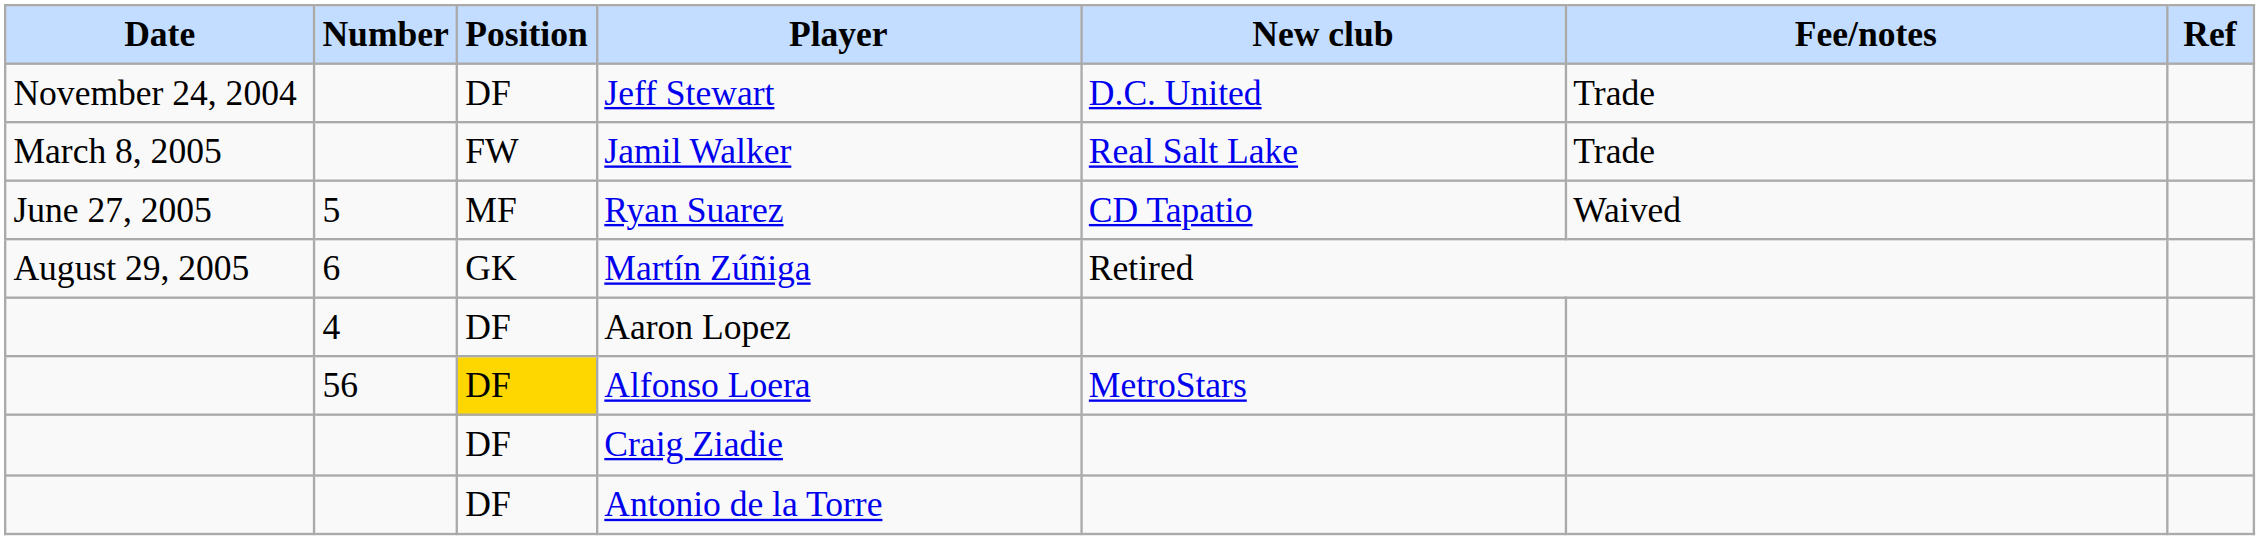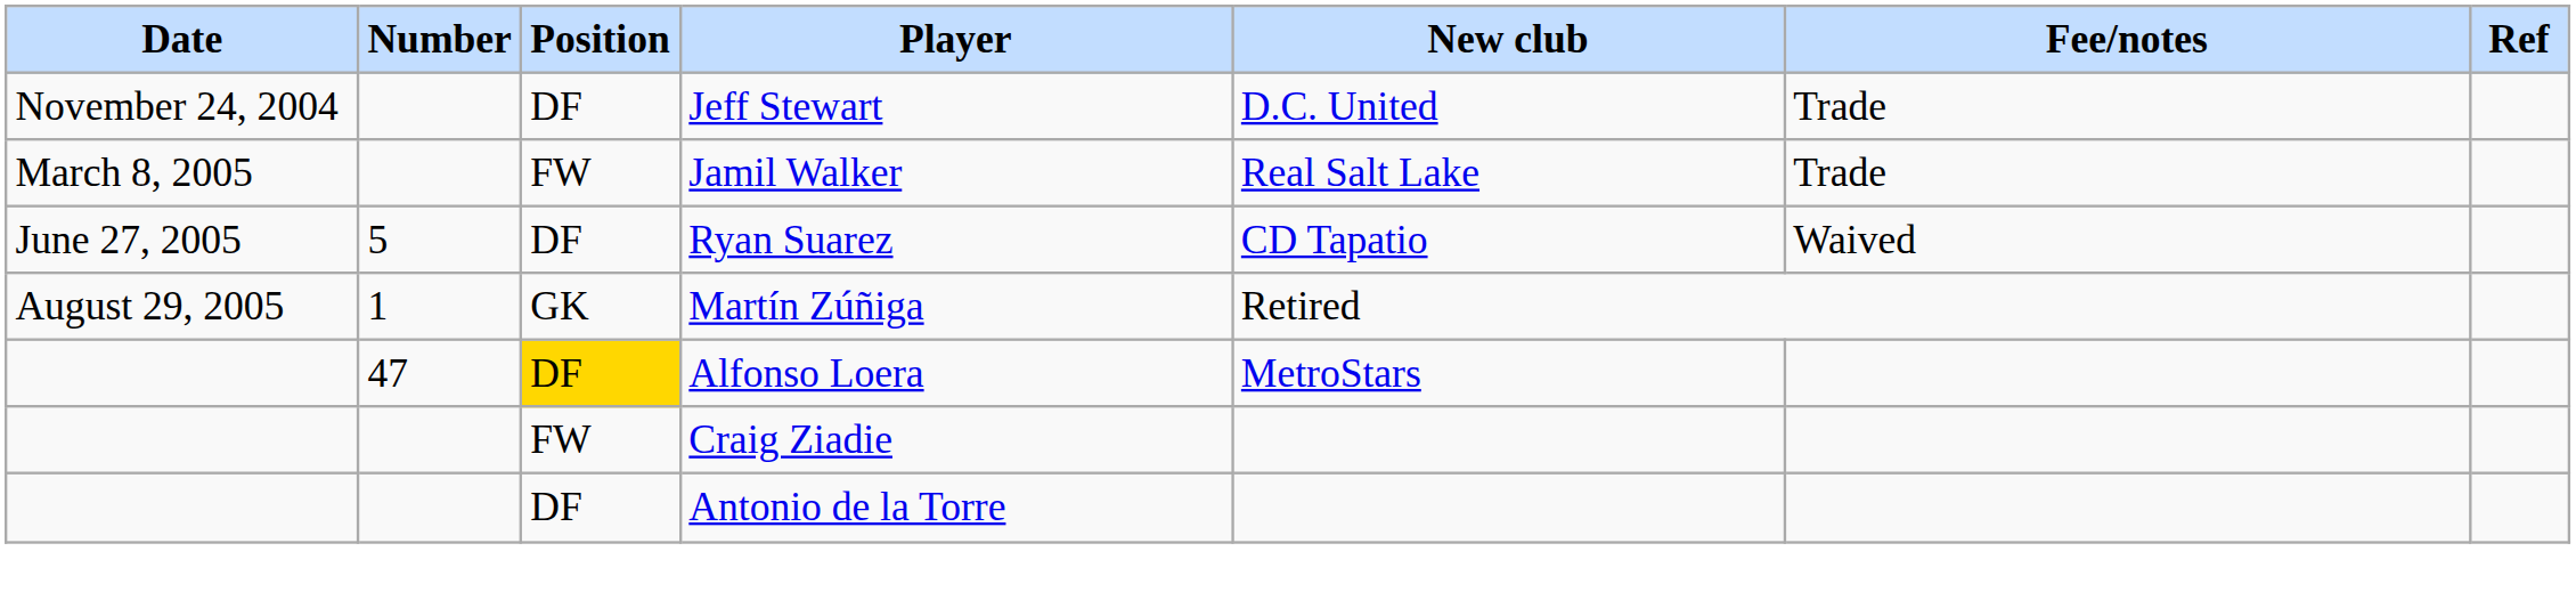 <table class="wikitable" style="text-align:left; font-size:95%;">
 <tr>
 <th style="background:#c2ddff; width:125px;">Date</th>
 <th style="background:#c2ddff; width:50px;">Number</th>
 <th style="background:#c2ddff; width:50px;">Position</th>
 <th style="background:#c2ddff; width:200px;">Player</th>
 <th style="background:#c2ddff; width:200px;">New club</th>
 <th style="background:#c2ddff; width:250px;">Fee/notes</th>
 <th style="background:#c2ddff; width:30px;">Ref</th>
 </tr>
 <tr>
 <td>November 24, 2004</td>
 <td></td>
 <td>DF</td>
 <td> <a href='#'>Jeff Stewart</a></td>
 <td><a href='#'>D.C. United</a></td>
 <td>Trade</td>
 <td></td>
 </tr>
 <tr>
 <td>March 8, 2005</td>
 <td></td>
 <td>FW</td>
 <td> <a href='#'>Jamil Walker</a></td>
 <td><a href='#'>Real Salt Lake</a></td>
 <td>Trade</td>
 <td></td>
 </tr>
 <tr>
 <td>June 27, 2005</td>
 <td>5</td>
-<td>MF</td>
+<td>DF</td>
 <td> <a href='#'>Ryan Suarez</a></td>
 <td> <a href='#'>CD Tapatio</a></td>
 <td>Waived</td>
 <td></td>
 </tr>
 <tr>
 <td>August 29, 2005</td>
-<td>6</td>
+<td>1</td>
 <td>GK</td>
 <td> <a href='#'>Martín Zúñiga</a></td>
 <td colspan="2">Retired</td>
 <td></td>
 </tr>
 <tr>
 <td></td>
-<td>4</td>
-<td>DF</td>
-<td> Aaron Lopez</td>
-<td></td>
-<td></td>
-<td></td>
-</tr>
-<tr>
-<td></td>
-<td>56</td>
+<td>47</td>
 <td style="background: gold;">DF</td>
 <td> <a href='#'>Alfonso Loera</a></td>
 <td><a href='#'>MetroStars</a></td>
 <td></td>
 <td></td>
 </tr>
 <tr>
 <td></td>
 <td></td>
-<td>DF</td>
+<td>FW</td>
 <td> <a href='#'>Craig Ziadie</a></td>
 <td></td>
 <td></td>
 <td></td>
 </tr>
 <tr>
 <td></td>
 <td></td>
 <td>DF</td>
 <td> <a href='#'>Antonio de la Torre</a></td>
 <td></td>
 <td></td>
 <td></td>
 </tr>
 </table>
